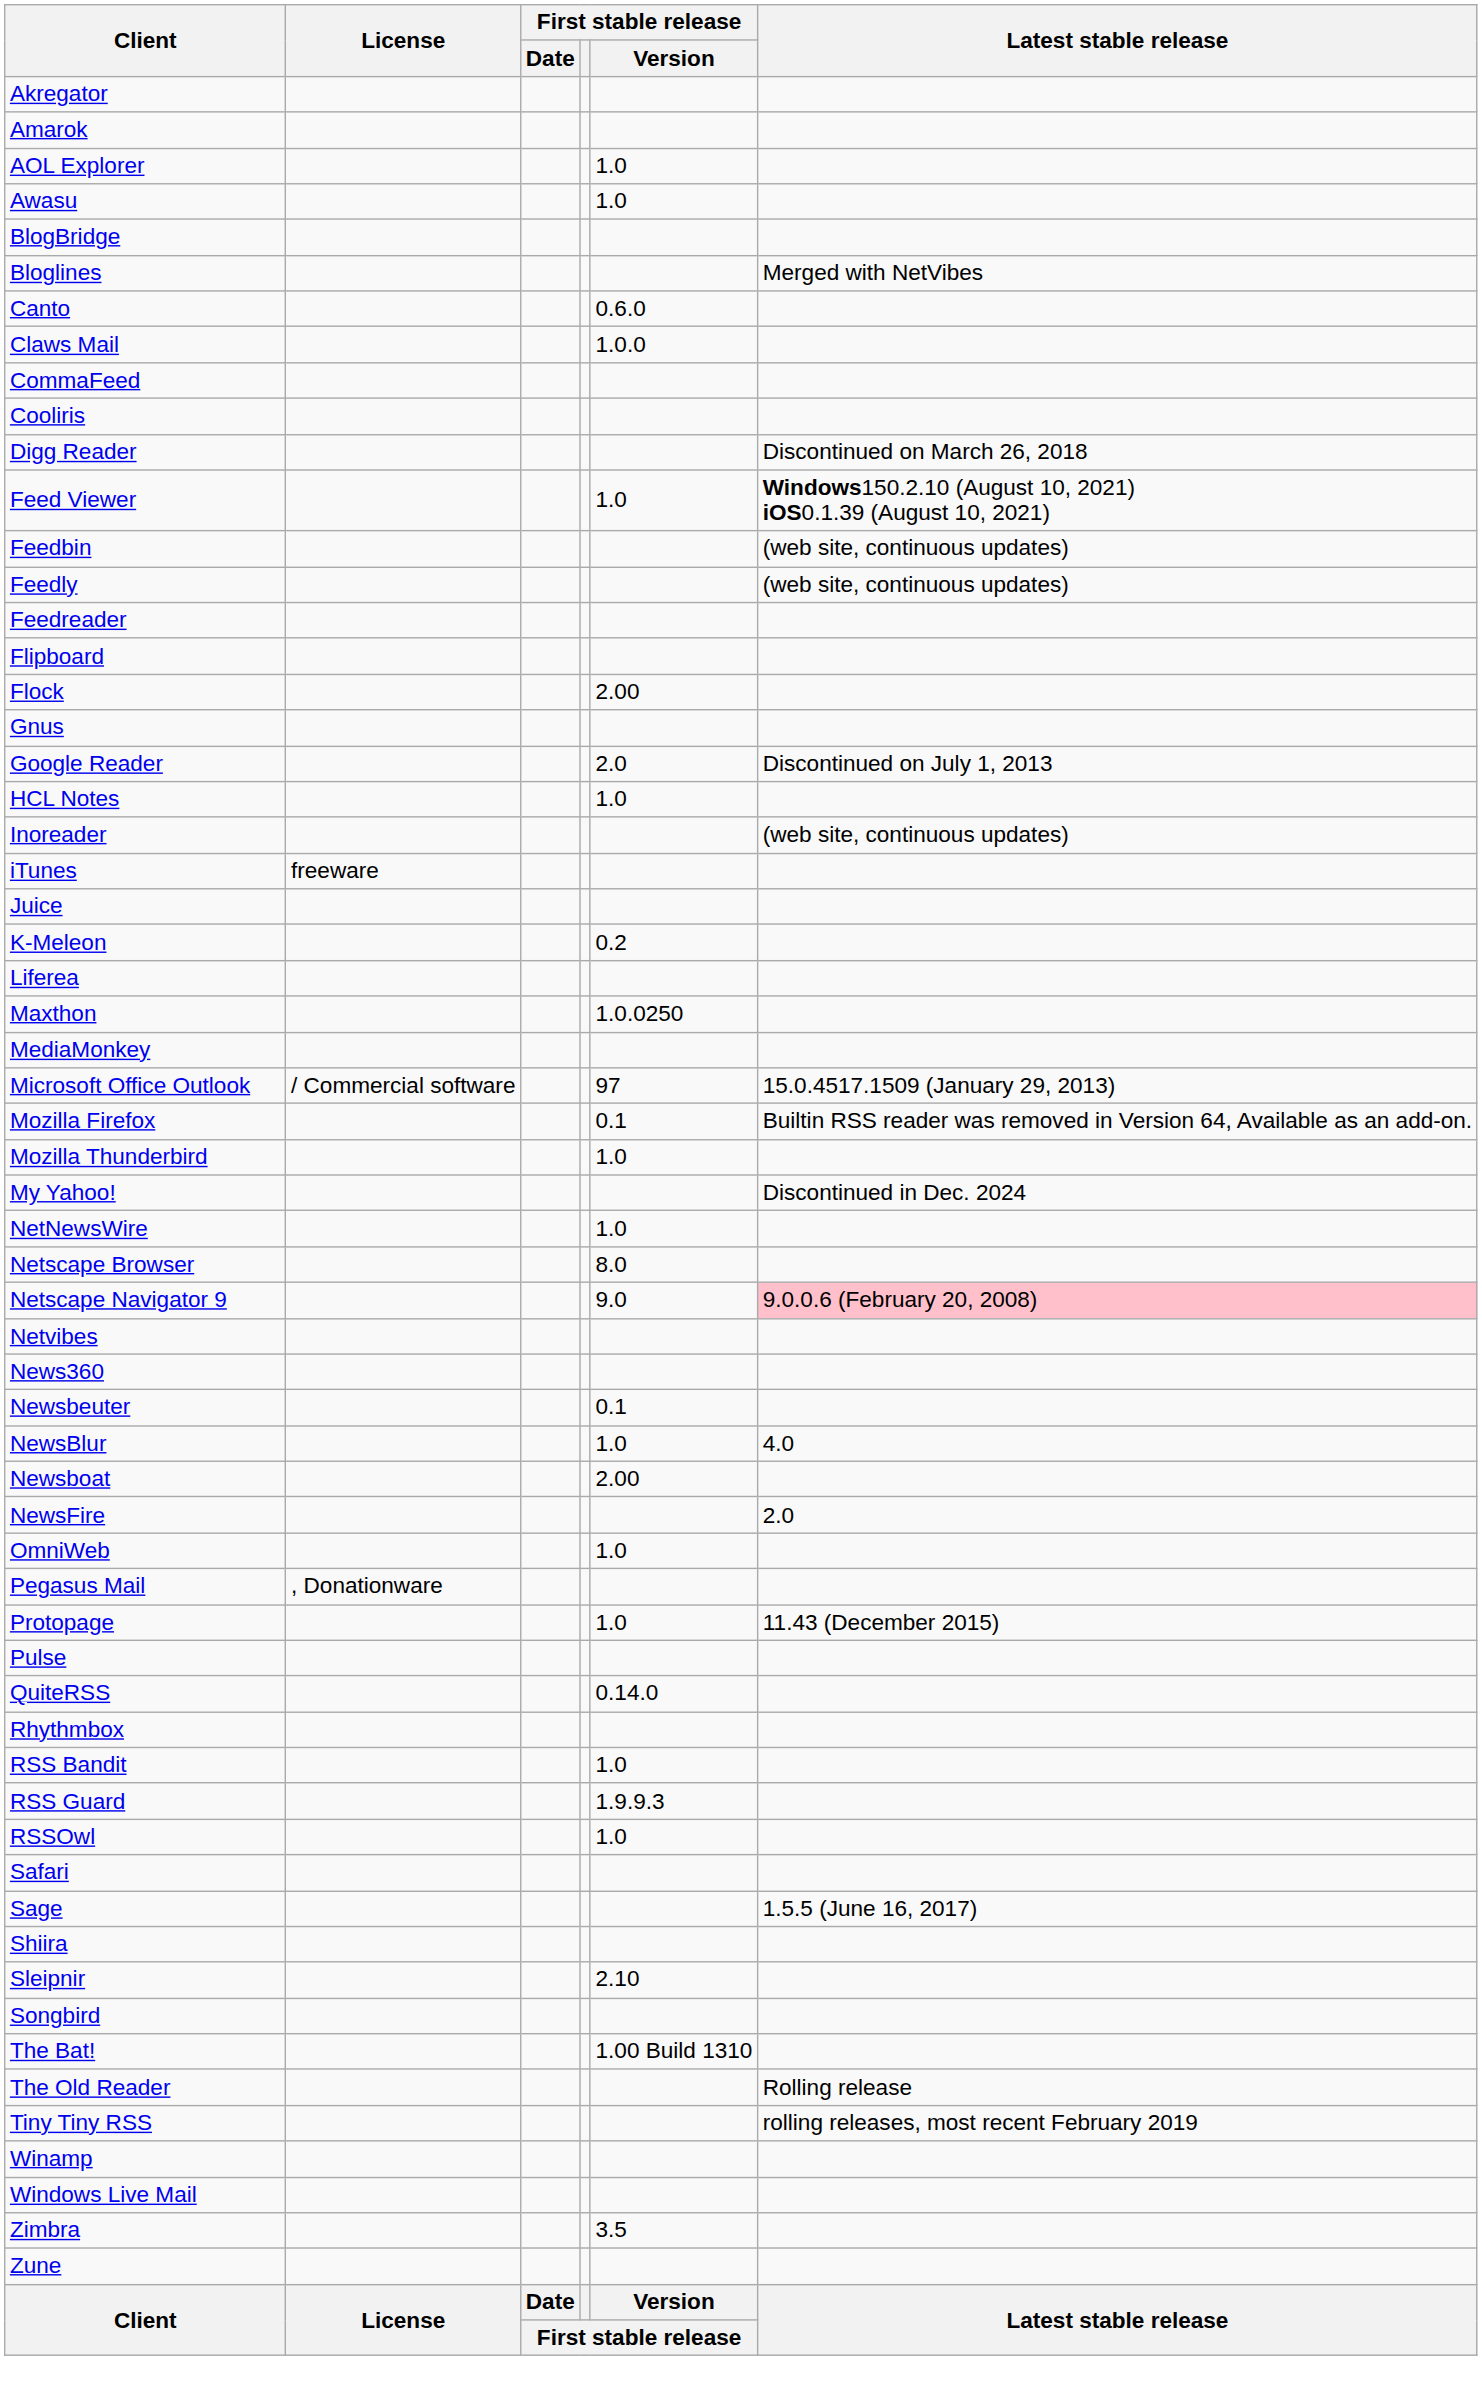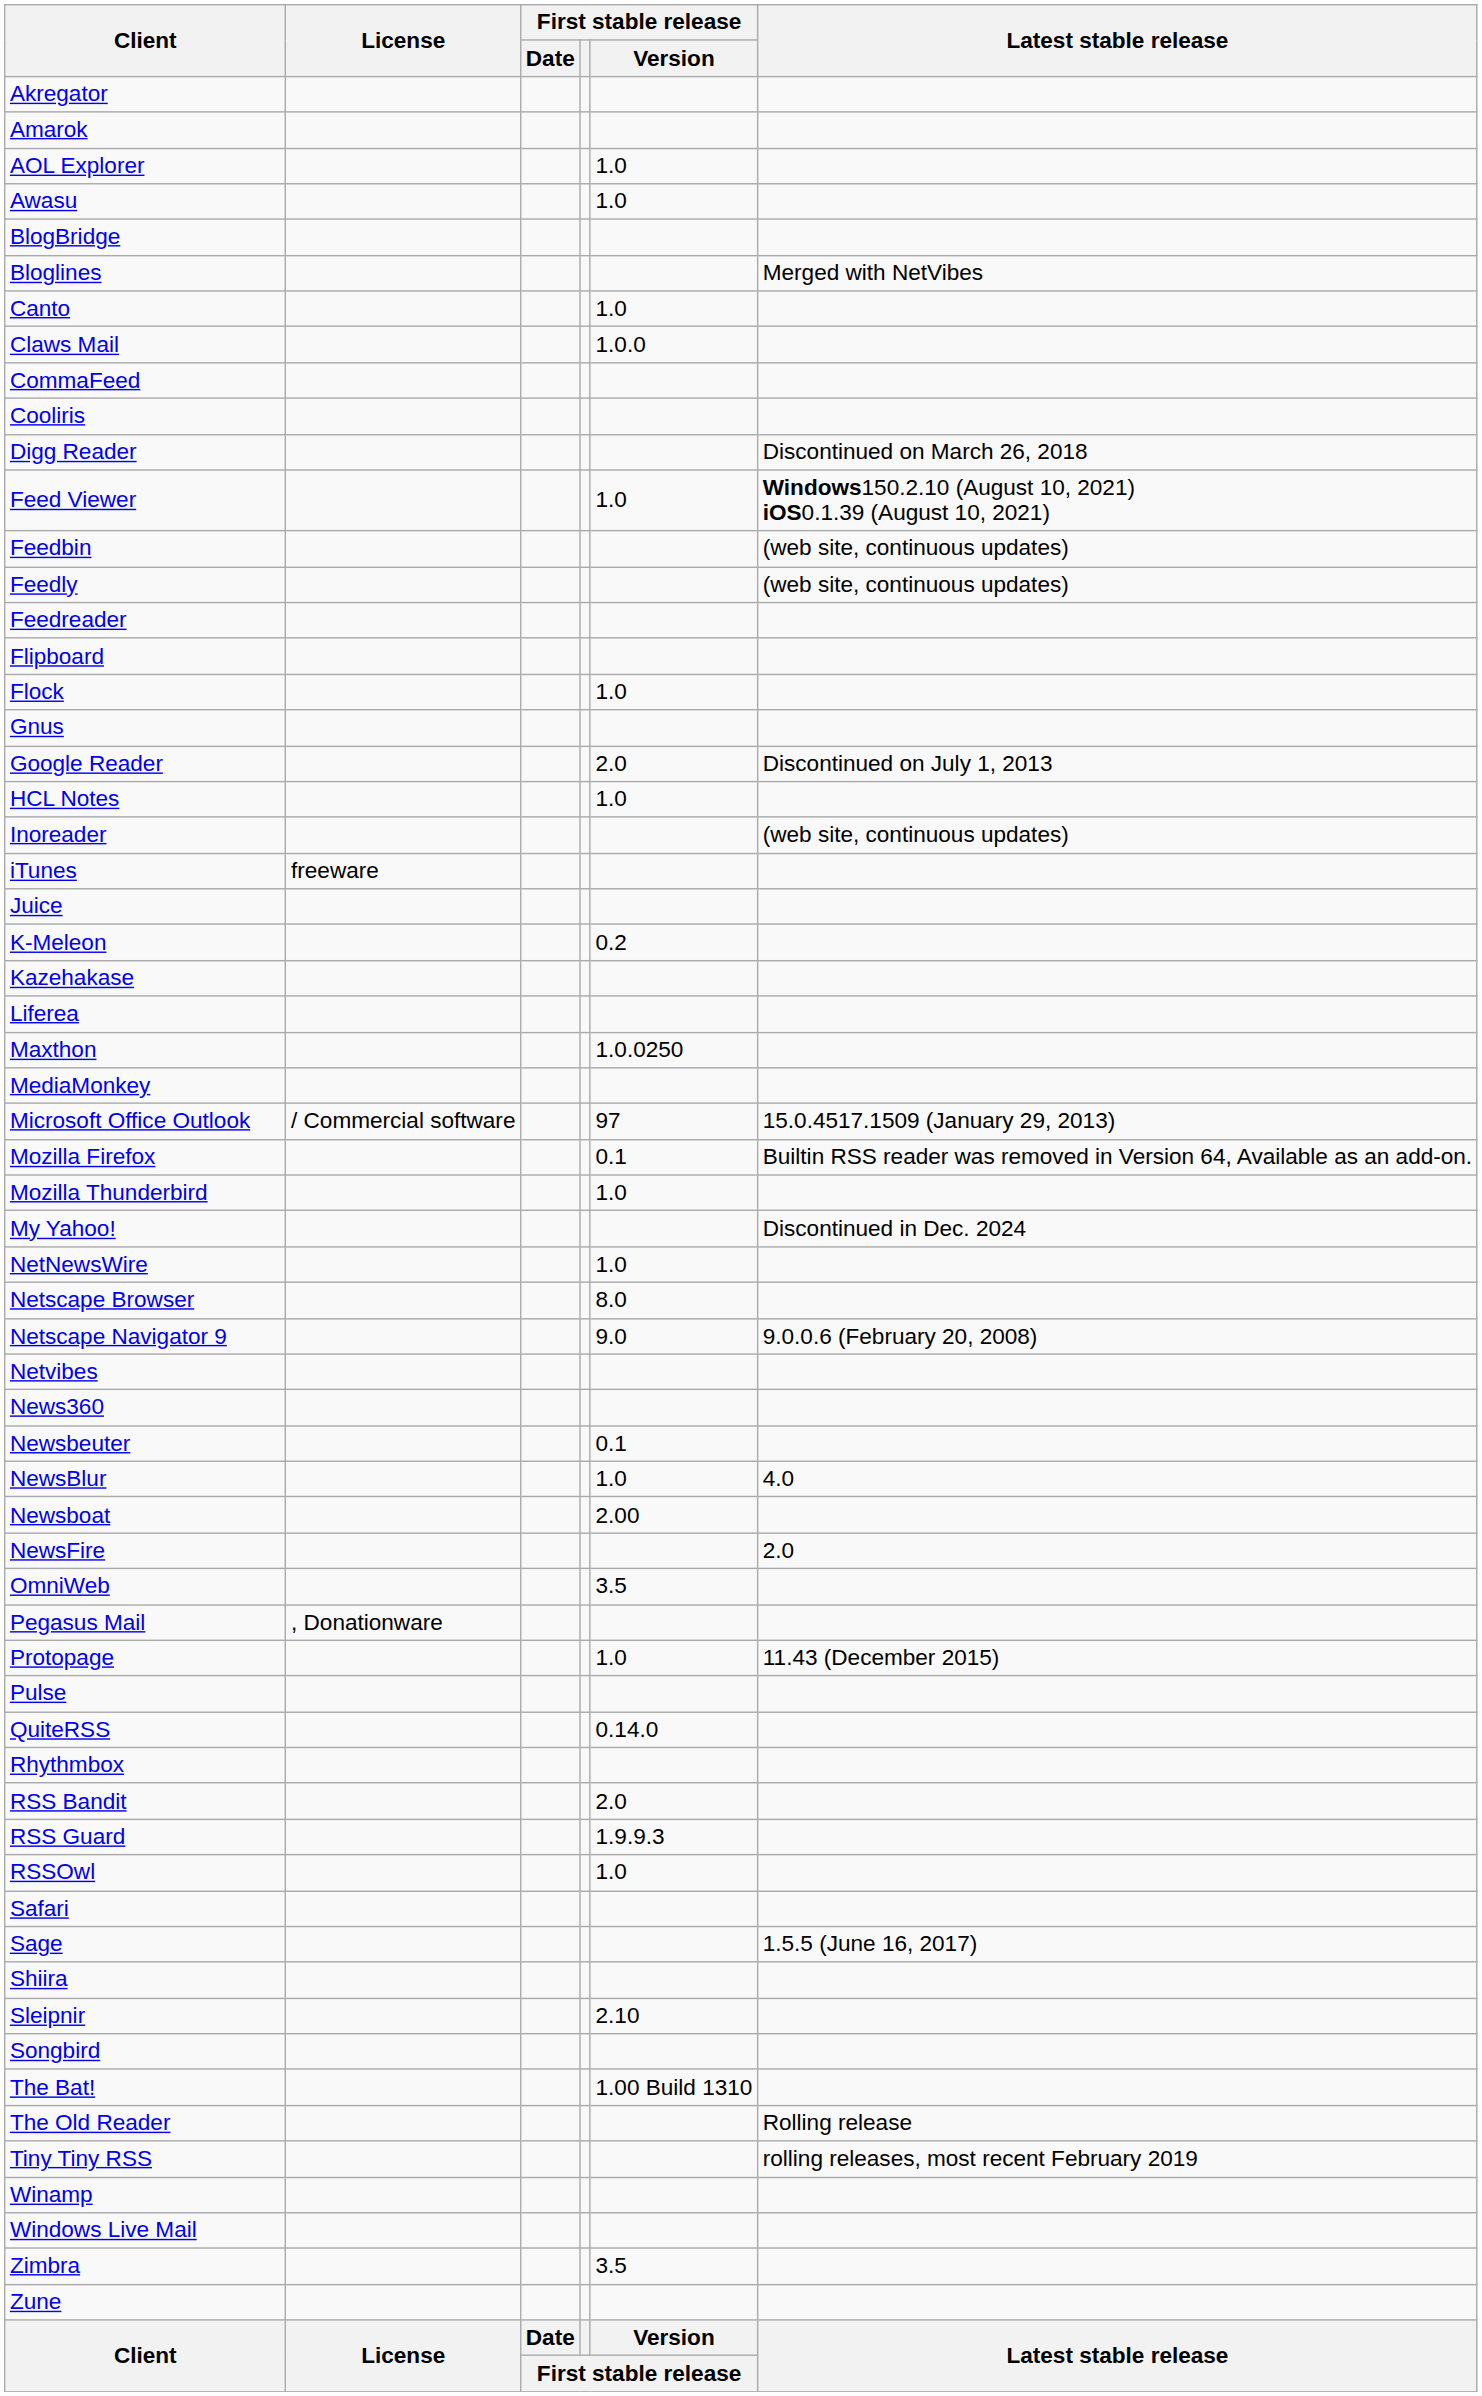 <table class="wikitable sortable" style="width: auto; text-align: left; table-layout: fixed;">
 <tr>
 <th rowspan="2" style="width:12em">Client</th>
 <th rowspan="2">License</th>
 <th colspan="3">First stable release</th>
 <th rowspan="2">Latest stable release</th>
 </tr>
 <tr>
 <th>Date</th>
 <th></th>
 <th>Version</th>
 </tr>
 <tr>
 <td><a href='#'>Akregator</a></td>
 <td></td>
 <td></td>
 <td></td>
 <td></td>
 <td> </td>
 </tr>
 <tr>
 <td><a href='#'>Amarok</a></td>
 <td></td>
 <td></td>
 <td></td>
 <td></td>
 <td> </td>
 </tr>
 <tr>
 <td><a href='#'>AOL Explorer</a></td>
 <td></td>
 <td></td>
 <td></td>
 <td>1.0</td>
 <td> </td>
 </tr>
 <tr>
 <td><a href='#'>Awasu</a></td>
 <td></td>
 <td></td>
 <td></td>
 <td>1.0</td>
 <td> </td>
 </tr>
 <tr>
 <td><a href='#'>BlogBridge</a></td>
 <td></td>
 <td></td>
 <td></td>
 <td></td>
 <td> </td>
 </tr>
 <tr>
 <td><a href='#'>Bloglines</a></td>
 <td></td>
 <td></td>
 <td></td>
 <td></td>
 <td>Merged with NetVibes</td>
 </tr>
 <tr>
 <td><a href='#'>Canto</a></td>
 <td></td>
 <td></td>
 <td></td>
-<td>0.6.0</td>
+<td>1.0</td>
 <td> </td>
 </tr>
 <tr>
 <td><a href='#'>Claws Mail</a></td>
 <td></td>
 <td></td>
 <td></td>
 <td>1.0.0</td>
 <td> </td>
 </tr>
 <tr>
 <td><a href='#'>CommaFeed</a></td>
 <td></td>
 <td></td>
 <td></td>
 <td></td>
 <td> </td>
 </tr>
 <tr>
 <td><a href='#'>Cooliris</a></td>
 <td></td>
 <td></td>
 <td></td>
 <td></td>
 <td></td>
 </tr>
 <tr>
 <td><a href='#'>Digg Reader</a></td>
 <td></td>
 <td></td>
 <td></td>
 <td></td>
 <td>Discontinued on March 26, 2018</td>
 </tr>
 <tr>
 <td><a href='#'>Feed Viewer</a></td>
 <td></td>
 <td></td>
 <td></td>
 <td>1.0</td>
 <td><strong>Windows</strong>150.2.10 (August 10, 2021)<br><strong>iOS</strong>0.1.39 (August 10, 2021)</td>
 </tr>
 <tr>
 <td><a href='#'>Feedbin</a></td>
 <td> </td>
 <td></td>
 <td></td>
 <td></td>
 <td>(web site, continuous updates)</td>
 </tr>
 <tr>
 <td><a href='#'>Feedly</a></td>
 <td></td>
 <td></td>
 <td></td>
 <td></td>
 <td>(web site, continuous updates)</td>
 </tr>
 <tr>
 <td><a href='#'>Feedreader</a></td>
 <td></td>
 <td></td>
 <td></td>
 <td></td>
 <td> </td>
 </tr>
 <tr>
 <td><a href='#'>Flipboard</a></td>
 <td></td>
 <td></td>
 <td></td>
 <td></td>
 <td></td>
 </tr>
 <tr>
 <td><a href='#'>Flock</a></td>
 <td></td>
 <td></td>
 <td></td>
-<td>2.00</td>
+<td>1.0</td>
 <td> </td>
 </tr>
 <tr>
 <td><a href='#'>Gnus</a></td>
 <td></td>
 <td></td>
 <td></td>
 <td></td>
 <td></td>
 </tr>
 <tr>
 <td><a href='#'>Google Reader</a></td>
 <td></td>
 <td></td>
 <td></td>
 <td>2.0</td>
 <td>Discontinued on July 1, 2013</td>
 </tr>
 <tr>
 <td><a href='#'>HCL Notes</a></td>
 <td></td>
 <td></td>
 <td></td>
 <td>1.0</td>
 <td> </td>
 </tr>
 <tr>
 <td><a href='#'>Inoreader</a></td>
 <td></td>
 <td></td>
 <td></td>
 <td></td>
 <td>(web site, continuous updates)</td>
 </tr>
 <tr>
 <td><a href='#'>iTunes</a></td>
 <td> freeware</td>
 <td></td>
 <td></td>
 <td></td>
 <td> </td>
 </tr>
 <tr>
 <td><a href='#'>Juice</a></td>
 <td></td>
 <td></td>
 <td></td>
 <td></td>
 <td> </td>
 </tr>
 <tr>
 <td><a href='#'>K-Meleon</a></td>
 <td></td>
 <td></td>
 <td></td>
 <td>0.2</td>
+<td> </td>
+</tr>
+<tr>
+<td><a href='#'>Kazehakase</a></td>
+<td></td>
+<td></td>
+<td></td>
+<td></td>
 <td> </td>
 </tr>
 <tr>
 <td><a href='#'>Liferea</a></td>
 <td></td>
 <td></td>
 <td></td>
 <td></td>
 <td> </td>
 </tr>
 <tr>
 <td><a href='#'>Maxthon</a></td>
 <td></td>
 <td></td>
 <td></td>
 <td>1.0.0250</td>
 <td></td>
 </tr>
 <tr>
 <td><a href='#'>MediaMonkey</a></td>
 <td></td>
 <td></td>
 <td></td>
 <td></td>
 <td></td>
 </tr>
 <tr>
 <td><a href='#'>Microsoft Office Outlook</a></td>
 <td> / Commercial software</td>
 <td></td>
 <td></td>
 <td>97</td>
 <td>15.0.4517.1509 (January 29, 2013)</td>
 </tr>
 <tr>
 <td><a href='#'>Mozilla Firefox</a></td>
 <td></td>
 <td></td>
 <td></td>
 <td>0.1</td>
 <td>Builtin RSS reader was removed in Version 64, Available as an add-on. </td>
 </tr>
 <tr>
 <td><a href='#'>Mozilla Thunderbird</a></td>
 <td></td>
 <td></td>
 <td></td>
 <td>1.0</td>
 <td> </td>
 </tr>
 <tr>
 <td><a href='#'>My Yahoo!</a></td>
 <td> </td>
 <td></td>
 <td></td>
 <td></td>
 <td>Discontinued in Dec. 2024</td>
 </tr>
 <tr>
 <td><a href='#'>NetNewsWire</a></td>
 <td> </td>
 <td></td>
 <td></td>
 <td>1.0</td>
 <td> </td>
 </tr>
 <tr>
 <td><a href='#'>Netscape Browser</a></td>
 <td></td>
 <td></td>
 <td></td>
 <td>8.0</td>
 <td></td>
 </tr>
 <tr>
 <td><a href='#'>Netscape Navigator 9</a></td>
 <td></td>
 <td></td>
 <td></td>
 <td>9.0</td>
-<td style="background: pink;">9.0.0.6 (February 20, 2008)</td>
+<td>9.0.0.6 (February 20, 2008)</td>
 </tr>
 <tr>
 <td><a href='#'>Netvibes</a></td>
 <td></td>
 <td></td>
 <td></td>
 <td></td>
 <td></td>
 </tr>
 <tr>
 <td><a href='#'>News360</a></td>
 <td></td>
 <td></td>
 <td></td>
 <td></td>
 <td></td>
 </tr>
 <tr>
 <td><a href='#'>Newsbeuter</a></td>
 <td></td>
 <td></td>
 <td></td>
 <td>0.1</td>
 <td> </td>
 </tr>
 <tr>
 <td><a href='#'>NewsBlur</a></td>
 <td> </td>
 <td></td>
 <td></td>
 <td>1.0</td>
 <td>4.0</td>
 </tr>
 <tr>
 <td><a href='#'>Newsboat</a></td>
 <td></td>
 <td></td>
 <td></td>
 <td>2.00</td>
 <td> </td>
 </tr>
 <tr>
 <td><a href='#'>NewsFire</a></td>
 <td></td>
 <td></td>
 <td></td>
 <td></td>
 <td>2.0</td>
 </tr>
 <tr>
 <td><a href='#'>OmniWeb</a></td>
 <td></td>
 <td></td>
 <td></td>
-<td>1.0</td>
+<td>3.5</td>
 <td> </td>
 </tr>
 <tr>
 <td><a href='#'>Pegasus Mail</a></td>
 <td>, Donationware</td>
 <td></td>
 <td></td>
 <td></td>
 <td> </td>
 </tr>
 <tr>
 <td><a href='#'>Protopage</a></td>
 <td></td>
 <td></td>
 <td></td>
 <td>1.0</td>
 <td>11.43 (December 2015)</td>
 </tr>
 <tr>
 <td><a href='#'>Pulse</a></td>
 <td></td>
 <td></td>
 <td></td>
 <td></td>
 <td></td>
 </tr>
 <tr>
 <td><a href='#'>QuiteRSS</a></td>
 <td></td>
 <td></td>
 <td></td>
 <td>0.14.0</td>
 <td> </td>
 </tr>
 <tr>
 <td><a href='#'>Rhythmbox</a></td>
 <td></td>
 <td></td>
 <td></td>
 <td></td>
 <td> </td>
 </tr>
 <tr>
 <td><a href='#'>RSS Bandit</a></td>
 <td></td>
 <td></td>
 <td></td>
-<td>1.0</td>
+<td>2.0</td>
 <td> </td>
 </tr>
 <tr>
 <td><a href='#'>RSS Guard</a></td>
 <td></td>
 <td></td>
 <td></td>
 <td>1.9.9.3</td>
 <td> </td>
 </tr>
 <tr>
 <td><a href='#'>RSSOwl</a></td>
 <td></td>
 <td></td>
 <td></td>
 <td>1.0</td>
 <td> </td>
 </tr>
 <tr>
 <td><a href='#'>Safari</a></td>
 <td></td>
 <td></td>
 <td></td>
 <td></td>
 <td></td>
 </tr>
 <tr>
 <td><a href='#'>Sage</a></td>
 <td></td>
 <td></td>
 <td></td>
 <td></td>
 <td>1.5.5 (June 16, 2017)</td>
 </tr>
 <tr>
 <td><a href='#'>Shiira</a></td>
 <td></td>
 <td></td>
 <td></td>
 <td></td>
 <td> </td>
 </tr>
 <tr>
 <td><a href='#'>Sleipnir</a></td>
 <td></td>
 <td></td>
 <td></td>
 <td>2.10</td>
 <td></td>
 </tr>
 <tr>
 <td><a href='#'>Songbird</a></td>
 <td></td>
 <td></td>
 <td></td>
 <td></td>
 <td> </td>
 </tr>
 <tr>
 <td><a href='#'>The Bat!</a></td>
 <td></td>
 <td></td>
 <td></td>
 <td>1.00 Build 1310</td>
 <td> </td>
 </tr>
 <tr>
 <td><a href='#'>The Old Reader</a></td>
 <td></td>
 <td></td>
 <td></td>
 <td></td>
 <td>Rolling release</td>
 </tr>
 <tr>
 <td><a href='#'>Tiny Tiny RSS</a></td>
 <td></td>
 <td></td>
 <td></td>
 <td></td>
 <td>rolling releases, most recent February 2019</td>
 </tr>
 <tr>
 <td><a href='#'>Winamp</a></td>
 <td></td>
 <td></td>
 <td></td>
 <td></td>
 <td></td>
 </tr>
 <tr>
 <td><a href='#'>Windows Live Mail</a></td>
 <td></td>
 <td></td>
 <td></td>
 <td></td>
 <td></td>
 </tr>
 <tr>
 <td><a href='#'>Zimbra</a></td>
 <td></td>
 <td></td>
 <td></td>
 <td>3.5</td>
 <td> </td>
 </tr>
 <tr>
 <td><a href='#'>Zune</a></td>
 <td></td>
 <td></td>
 <td></td>
 <td></td>
 <td></td>
 </tr>
 <tr class="sortbottom">
 <th rowspan="2" style="width:12em">Client</th>
 <th rowspan="2">License</th>
 <th>Date</th>
 <th></th>
 <th>Version</th>
 <th rowspan="2">Latest stable release</th>
 </tr>
 <tr class="sortbottom">
 <th colspan="3">First stable release</th>
 </tr>
 </table>
